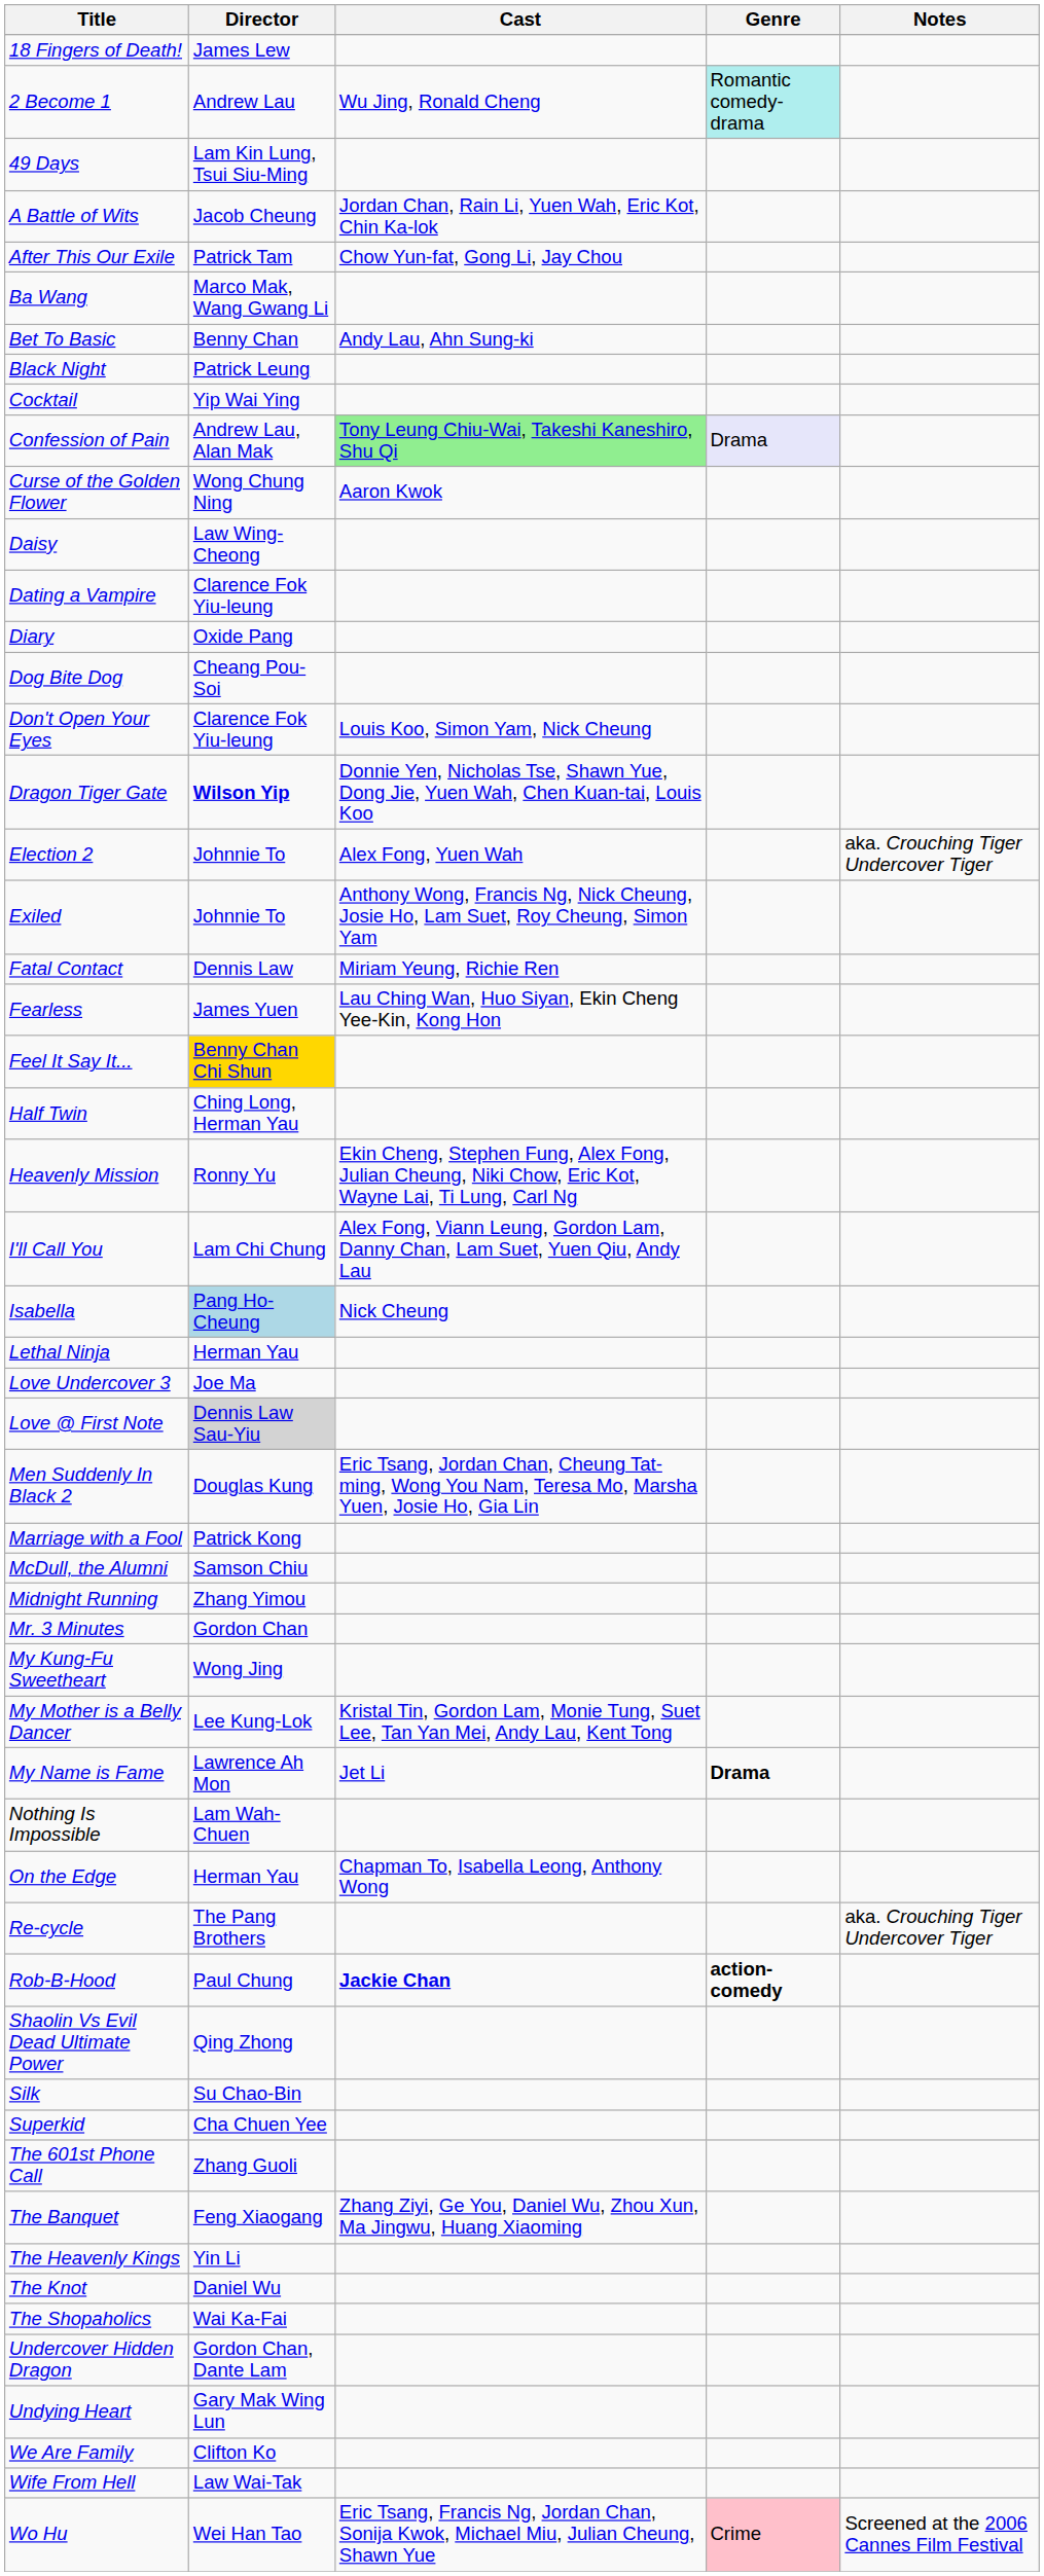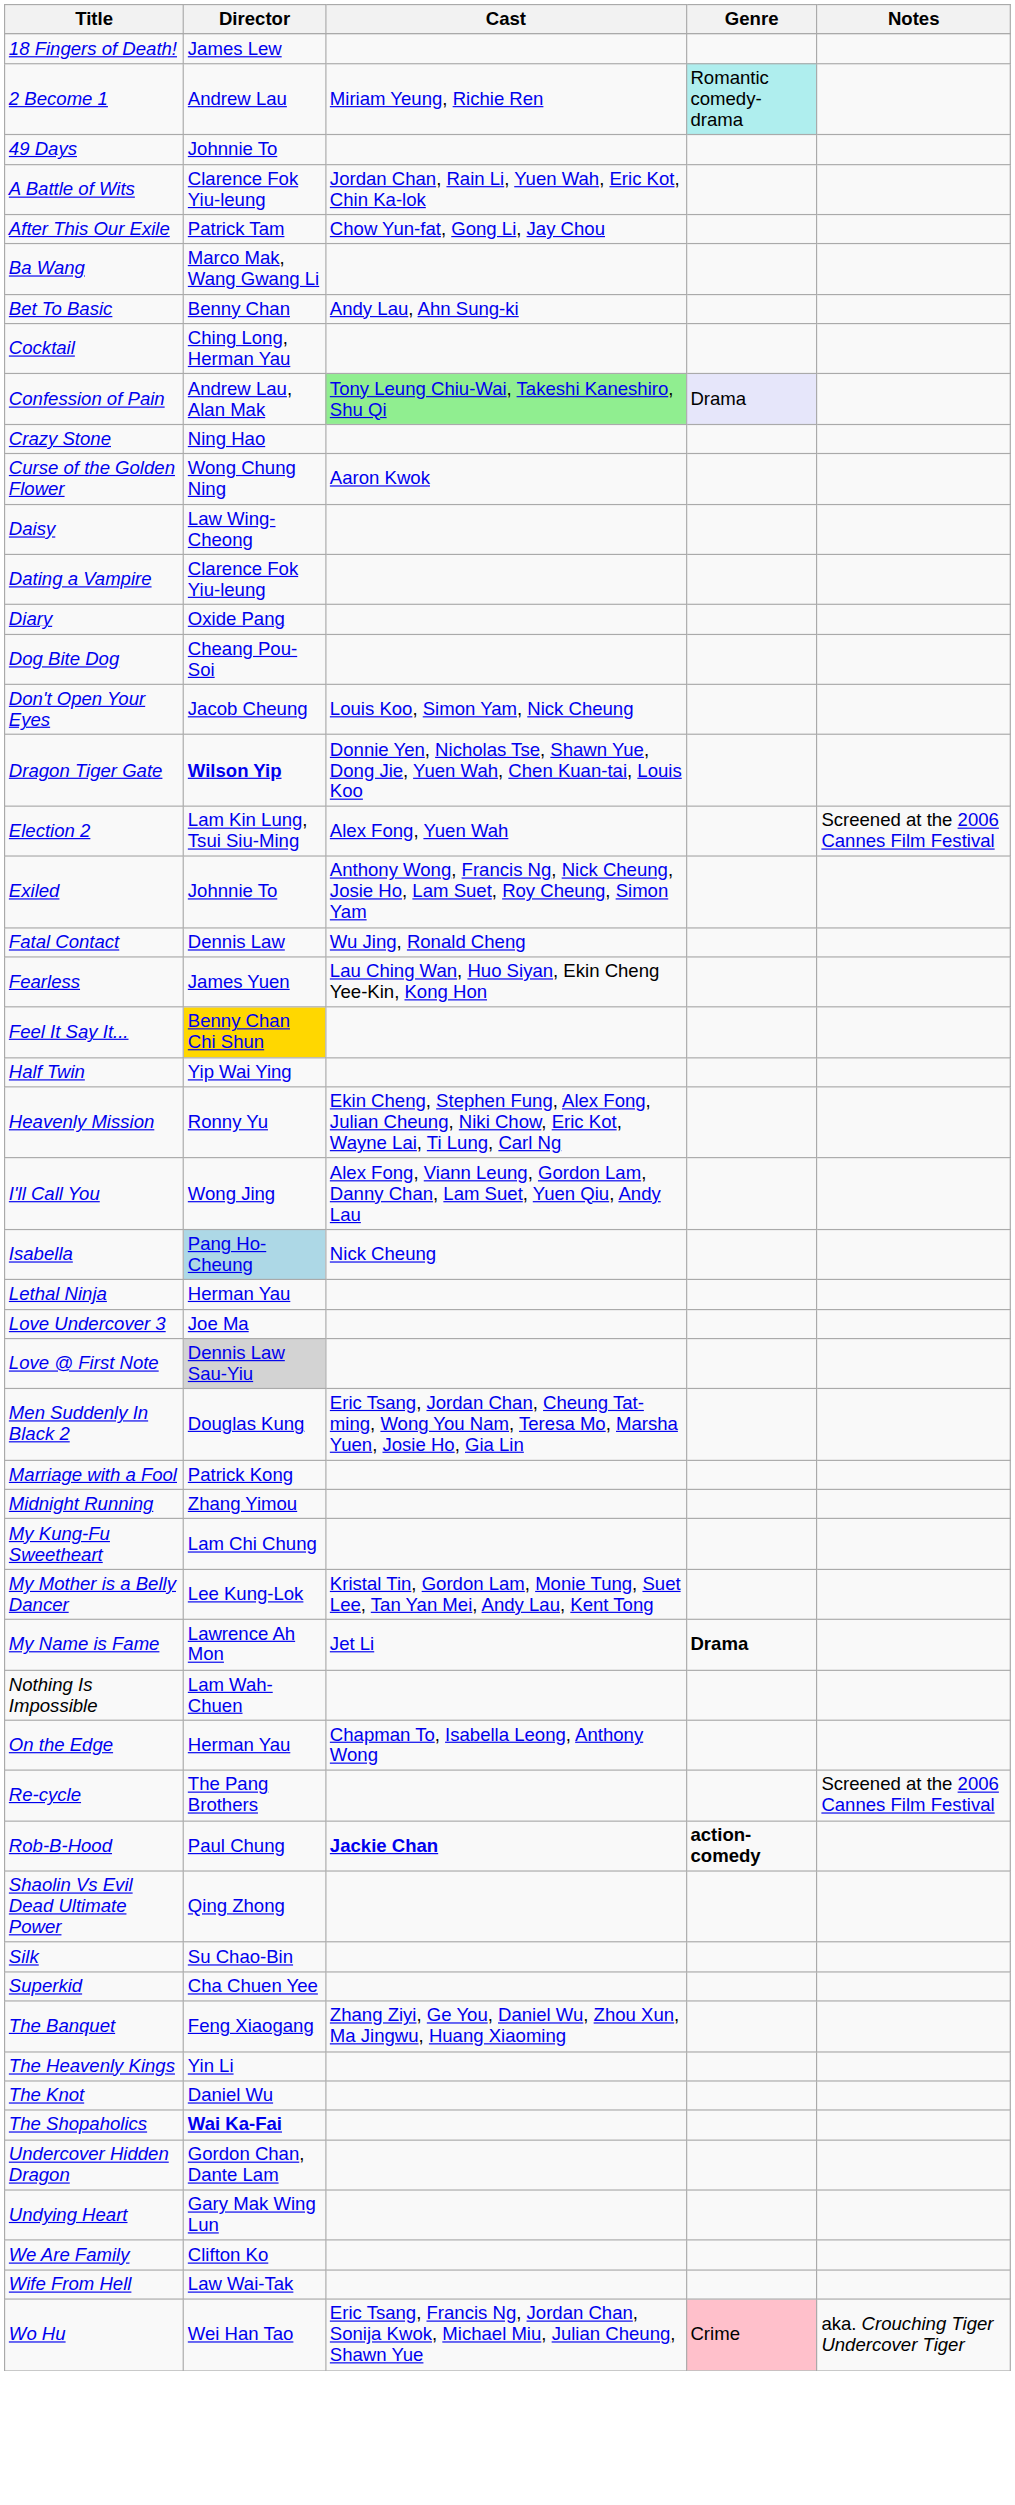 <table class="wikitable sortable">
 <tr>
 <th>Title</th>
 <th>Director</th>
 <th>Cast</th>
 <th>Genre</th>
 <th>Notes</th>
 </tr>
 <tr>
 </tr>
 <tr>
 <td><em><a href='#'>18 Fingers of Death!</a></em></td>
 <td><a href='#'>James Lew</a></td>
 <td></td>
 <td></td>
 <td></td>
 </tr>
 <tr>
 <td><em><a href='#'>2 Become 1</a></em></td>
 <td><a href='#'>Andrew Lau</a></td>
-<td><a href='#'>Wu Jing</a>, <a href='#'>Ronald Cheng</a></td>
+<td><a href='#'>Miriam Yeung</a>, <a href='#'>Richie Ren</a></td>
 <td style="background: paleturquoise;">Romantic comedy-drama</td>
 <td></td>
 </tr>
 <tr>
 <td><em><a href='#'>49 Days</a></em></td>
-<td><a href='#'>Lam Kin Lung</a>, <a href='#'>Tsui Siu-Ming</a></td>
+<td><a href='#'>Johnnie To</a></td>
 <td></td>
 <td></td>
 <td></td>
 </tr>
 <tr>
 <td><em><a href='#'>A Battle of Wits</a></em></td>
-<td><a href='#'>Jacob Cheung</a></td>
+<td><a href='#'>Clarence Fok Yiu-leung</a></td>
 <td><a href='#'>Jordan Chan</a>, <a href='#'>Rain Li</a>, <a href='#'>Yuen Wah</a>, <a href='#'>Eric Kot</a>, <a href='#'>Chin Ka-lok</a></td>
 <td></td>
 <td></td>
 </tr>
 <tr>
 <td><em><a href='#'>After This Our Exile</a></em></td>
 <td><a href='#'>Patrick Tam</a></td>
 <td><a href='#'>Chow Yun-fat</a>, <a href='#'>Gong Li</a>, <a href='#'>Jay Chou</a></td>
 <td></td>
 <td></td>
 </tr>
 <tr>
 <td><em><a href='#'>Ba Wang</a></em></td>
 <td><a href='#'>Marco Mak</a>, <a href='#'>Wang Gwang Li</a></td>
 <td></td>
 <td></td>
 <td></td>
 </tr>
 <tr>
 <td><em><a href='#'>Bet To Basic</a></em></td>
 <td><a href='#'>Benny Chan</a></td>
 <td><a href='#'>Andy Lau</a>, <a href='#'>Ahn Sung-ki</a></td>
 <td></td>
 <td></td>
 </tr>
 <tr>
-<td><em><a href='#'>Black Night</a></em></td>
-<td><a href='#'>Patrick Leung</a></td>
-<td></td>
-<td></td>
-<td></td>
-</tr>
-<tr>
 <td><em><a href='#'>Cocktail</a></em></td>
-<td><a href='#'>Yip Wai Ying</a></td>
+<td><a href='#'>Ching Long</a>, <a href='#'>Herman Yau</a></td>
 <td></td>
 <td></td>
 <td></td>
 </tr>
 <tr>
 <td><em><a href='#'>Confession of Pain</a></em></td>
 <td><a href='#'>Andrew Lau</a>, <a href='#'>Alan Mak</a></td>
 <td style="background: lightgreen;"><a href='#'>Tony Leung Chiu-Wai</a>, <a href='#'>Takeshi Kaneshiro</a>, <a href='#'>Shu Qi</a></td>
 <td style="background: lavender;">Drama</td>
+<td></td>
+</tr>
+<tr>
+<td><em><a href='#'>Crazy Stone</a></em></td>
+<td><a href='#'>Ning Hao</a></td>
+<td></td>
+<td></td>
 <td></td>
 </tr>
 <tr>
 <td><em><a href='#'>Curse of the Golden Flower</a></em></td>
 <td><a href='#'>Wong Chung Ning</a></td>
 <td><a href='#'>Aaron Kwok</a></td>
 <td></td>
 <td></td>
 </tr>
 <tr>
 <td><em><a href='#'>Daisy</a></em></td>
 <td><a href='#'>Law Wing-Cheong</a></td>
 <td></td>
 <td></td>
 <td></td>
 </tr>
 <tr>
 <td><em><a href='#'>Dating a Vampire</a></em></td>
 <td><a href='#'>Clarence Fok Yiu-leung</a></td>
 <td></td>
 <td></td>
 <td></td>
 </tr>
 <tr>
 <td><em><a href='#'>Diary</a></em></td>
 <td><a href='#'>Oxide Pang</a></td>
 <td></td>
 <td></td>
 <td></td>
 </tr>
 <tr>
 <td><em><a href='#'>Dog Bite Dog</a></em></td>
 <td><a href='#'>Cheang Pou-Soi</a></td>
 <td></td>
 <td></td>
 <td></td>
 </tr>
 <tr>
 <td><em><a href='#'>Don't Open Your Eyes</a></em></td>
-<td><a href='#'>Clarence Fok Yiu-leung</a></td>
+<td><a href='#'>Jacob Cheung</a></td>
 <td><a href='#'>Louis Koo</a>, <a href='#'>Simon Yam</a>, <a href='#'>Nick Cheung</a></td>
 <td></td>
 <td></td>
 </tr>
 <tr>
 <td><em><a href='#'>Dragon Tiger Gate</a></em></td>
 <td><strong><a href='#'>Wilson Yip</a></strong></td>
 <td><a href='#'>Donnie Yen</a>, <a href='#'>Nicholas Tse</a>, <a href='#'>Shawn Yue</a>, <a href='#'>Dong Jie</a>, <a href='#'>Yuen Wah</a>, <a href='#'>Chen Kuan-tai</a>, <a href='#'>Louis Koo</a></td>
 <td></td>
 <td></td>
 </tr>
 <tr>
 <td><em><a href='#'>Election 2</a></em></td>
-<td><a href='#'>Johnnie To</a></td>
+<td><a href='#'>Lam Kin Lung</a>, <a href='#'>Tsui Siu-Ming</a></td>
 <td><a href='#'>Alex Fong</a>, <a href='#'>Yuen Wah</a></td>
 <td></td>
-<td>aka. <em>Crouching Tiger Undercover Tiger</em></td>
+<td>Screened at the <a href='#'>2006 Cannes Film Festival</a></td>
 </tr>
 <tr>
 <td><em><a href='#'>Exiled</a></em></td>
 <td><a href='#'>Johnnie To</a></td>
 <td><a href='#'>Anthony Wong</a>, <a href='#'>Francis Ng</a>, <a href='#'>Nick Cheung</a>, <a href='#'>Josie Ho</a>, <a href='#'>Lam Suet</a>, <a href='#'>Roy Cheung</a>, <a href='#'>Simon Yam</a></td>
 <td></td>
 <td></td>
 </tr>
 <tr>
 <td><em><a href='#'>Fatal Contact</a></em></td>
 <td><a href='#'>Dennis Law</a></td>
-<td><a href='#'>Miriam Yeung</a>, <a href='#'>Richie Ren</a></td>
+<td><a href='#'>Wu Jing</a>, <a href='#'>Ronald Cheng</a></td>
 <td></td>
 <td></td>
 </tr>
 <tr>
 <td><em><a href='#'>Fearless</a></em></td>
 <td><a href='#'>James Yuen</a></td>
 <td><a href='#'>Lau Ching Wan</a>, <a href='#'>Huo Siyan</a>, Ekin Cheng Yee-Kin, <a href='#'>Kong Hon</a></td>
 <td></td>
 <td></td>
 </tr>
 <tr>
 <td><em><a href='#'>Feel It Say It...</a></em></td>
 <td style="background: gold;"><a href='#'>Benny Chan Chi Shun</a></td>
 <td></td>
 <td></td>
 <td></td>
 </tr>
 <tr>
 <td><em><a href='#'>Half Twin</a></em></td>
-<td><a href='#'>Ching Long</a>, <a href='#'>Herman Yau</a></td>
+<td><a href='#'>Yip Wai Ying</a></td>
 <td></td>
 <td></td>
 <td></td>
 </tr>
 <tr>
 <td><em><a href='#'>Heavenly Mission</a></em></td>
 <td><a href='#'>Ronny Yu</a></td>
 <td><a href='#'>Ekin Cheng</a>, <a href='#'>Stephen Fung</a>, <a href='#'>Alex Fong</a>, <a href='#'>Julian Cheung</a>, <a href='#'>Niki Chow</a>, <a href='#'>Eric Kot</a>, <a href='#'>Wayne Lai</a>, <a href='#'>Ti Lung</a>, <a href='#'>Carl Ng</a></td>
 <td></td>
 <td></td>
 </tr>
 <tr>
 <td><em><a href='#'>I'll Call You</a></em></td>
-<td><a href='#'>Lam Chi Chung</a></td>
+<td><a href='#'>Wong Jing</a></td>
 <td><a href='#'>Alex Fong</a>, <a href='#'>Viann Leung</a>, <a href='#'>Gordon Lam</a>, <a href='#'>Danny Chan</a>, <a href='#'>Lam Suet</a>, <a href='#'>Yuen Qiu</a>, <a href='#'>Andy Lau</a></td>
 <td></td>
 <td></td>
 </tr>
 <tr>
 <td><em><a href='#'>Isabella</a></em></td>
 <td style="background: lightblue;"><a href='#'>Pang Ho-Cheung</a></td>
 <td><a href='#'>Nick Cheung</a></td>
 <td></td>
 <td></td>
 </tr>
 <tr>
 <td><em><a href='#'>Lethal Ninja</a></em></td>
 <td><a href='#'>Herman Yau</a></td>
 <td></td>
 <td></td>
 <td></td>
 </tr>
 <tr>
 <td><em><a href='#'>Love Undercover 3</a></em></td>
 <td><a href='#'>Joe Ma</a></td>
 <td></td>
 <td></td>
 <td></td>
 </tr>
 <tr>
 <td><em><a href='#'>Love @ First Note</a></em></td>
 <td style="background: lightgrey;"><a href='#'>Dennis Law Sau-Yiu</a></td>
 <td></td>
 <td></td>
 <td></td>
 </tr>
 <tr>
 <td><em><a href='#'>Men Suddenly In Black 2</a></em></td>
 <td><a href='#'>Douglas Kung</a></td>
 <td><a href='#'>Eric Tsang</a>, <a href='#'>Jordan Chan</a>, <a href='#'>Cheung Tat-ming</a>, <a href='#'>Wong You Nam</a>, <a href='#'>Teresa Mo</a>, <a href='#'>Marsha Yuen</a>, <a href='#'>Josie Ho</a>, <a href='#'>Gia Lin</a></td>
 <td></td>
 <td></td>
 </tr>
 <tr>
 <td><em><a href='#'>Marriage with a Fool</a></em></td>
 <td><a href='#'>Patrick Kong</a></td>
 <td></td>
 <td></td>
 <td></td>
 </tr>
 <tr>
-<td><em><a href='#'>McDull, the Alumni</a></em></td>
-<td><a href='#'>Samson Chiu</a></td>
-<td></td>
-<td></td>
-<td></td>
-</tr>
-<tr>
 <td><em><a href='#'>Midnight Running</a></em></td>
 <td><a href='#'>Zhang Yimou</a></td>
 <td></td>
 <td></td>
 <td></td>
 </tr>
 <tr>
-<td><em><a href='#'>Mr. 3 Minutes</a></em></td>
-<td><a href='#'>Gordon Chan</a></td>
-<td></td>
-<td></td>
-<td></td>
-</tr>
-<tr>
 <td><em><a href='#'>My Kung-Fu Sweetheart</a></em></td>
-<td><a href='#'>Wong Jing</a></td>
+<td><a href='#'>Lam Chi Chung</a></td>
 <td></td>
 <td></td>
 <td></td>
 </tr>
 <tr>
 <td><em><a href='#'>My Mother is a Belly Dancer</a></em></td>
 <td><a href='#'>Lee Kung-Lok</a></td>
 <td><a href='#'>Kristal Tin</a>, <a href='#'>Gordon Lam</a>, <a href='#'>Monie Tung</a>, <a href='#'>Suet Lee</a>, <a href='#'>Tan Yan Mei</a>, <a href='#'>Andy Lau</a>, <a href='#'>Kent Tong</a></td>
 <td></td>
 <td></td>
 </tr>
 <tr>
 <td><em><a href='#'>My Name is Fame</a></em></td>
 <td><a href='#'>Lawrence Ah Mon</a></td>
 <td><a href='#'>Jet Li</a></td>
 <td><strong>Drama</strong></td>
 <td></td>
 </tr>
 <tr>
 <td><em>Nothing Is Impossible</em></td>
 <td><a href='#'>Lam Wah-Chuen</a></td>
 <td></td>
 <td></td>
 <td></td>
 </tr>
 <tr>
 <td><em><a href='#'>On the Edge</a></em></td>
 <td><a href='#'>Herman Yau</a></td>
 <td><a href='#'>Chapman To</a>, <a href='#'>Isabella Leong</a>, <a href='#'>Anthony Wong</a></td>
 <td></td>
 <td></td>
 </tr>
 <tr>
 <td><em><a href='#'>Re-cycle</a></em></td>
 <td><a href='#'>The Pang Brothers</a></td>
 <td></td>
 <td></td>
-<td>aka. <em>Crouching Tiger Undercover Tiger</em></td>
+<td>Screened at the <a href='#'>2006 Cannes Film Festival</a></td>
 </tr>
 <tr>
 <td><em><a href='#'>Rob-B-Hood</a></em></td>
 <td><a href='#'>Paul Chung</a></td>
 <td><strong><a href='#'>Jackie Chan</a></strong></td>
 <td><strong>action-comedy</strong></td>
 <td></td>
 </tr>
 <tr>
 <td><em><a href='#'>Shaolin Vs Evil Dead Ultimate Power</a></em></td>
 <td><a href='#'>Qing Zhong</a></td>
 <td></td>
 <td></td>
 <td></td>
 </tr>
 <tr>
 <td><em><a href='#'>Silk</a></em></td>
 <td><a href='#'>Su Chao-Bin</a></td>
 <td></td>
 <td></td>
 <td></td>
 </tr>
 <tr>
 <td><em><a href='#'>Superkid</a></em></td>
 <td><a href='#'>Cha Chuen Yee</a></td>
 <td></td>
 <td></td>
 <td></td>
 </tr>
 <tr>
-<td><em><a href='#'>The 601st Phone Call</a></em></td>
-<td><a href='#'>Zhang Guoli</a></td>
-<td></td>
-<td></td>
-<td></td>
-</tr>
-<tr>
 <td><em><a href='#'>The Banquet</a></em></td>
 <td><a href='#'>Feng Xiaogang</a></td>
 <td><a href='#'>Zhang Ziyi</a>, <a href='#'>Ge You</a>, <a href='#'>Daniel Wu</a>, <a href='#'>Zhou Xun</a>, <a href='#'>Ma Jingwu</a>, <a href='#'>Huang Xiaoming</a></td>
 <td></td>
 <td></td>
 </tr>
 <tr>
 <td><em><a href='#'>The Heavenly Kings</a></em></td>
 <td><a href='#'>Yin Li</a></td>
 <td></td>
 <td></td>
 <td></td>
 </tr>
 <tr>
 <td><em><a href='#'>The Knot</a></em></td>
 <td><a href='#'>Daniel Wu</a></td>
 <td></td>
 <td></td>
 <td></td>
 </tr>
 <tr>
 <td><em><a href='#'>The Shopaholics</a></em></td>
-<td><a href='#'>Wai Ka-Fai</a></td>
+<td><strong><a href='#'>Wai Ka-Fai</a></strong></td>
 <td></td>
 <td></td>
 <td></td>
 </tr>
 <tr>
 <td><em><a href='#'>Undercover Hidden Dragon</a></em></td>
 <td><a href='#'>Gordon Chan</a>, <a href='#'>Dante Lam</a></td>
 <td></td>
 <td></td>
 <td></td>
 </tr>
 <tr>
 <td><em><a href='#'>Undying Heart</a></em></td>
 <td><a href='#'>Gary Mak Wing Lun</a></td>
 <td></td>
 <td></td>
 <td></td>
 </tr>
 <tr>
 <td><em><a href='#'>We Are Family</a></em></td>
 <td><a href='#'>Clifton Ko</a></td>
 <td></td>
 <td></td>
 <td></td>
 </tr>
 <tr>
 <td><em><a href='#'>Wife From Hell</a></em></td>
 <td><a href='#'>Law Wai-Tak</a></td>
 <td></td>
 <td></td>
 <td></td>
 </tr>
 <tr>
 <td><em><a href='#'>Wo Hu</a></em></td>
 <td><a href='#'>Wei Han Tao</a></td>
 <td><a href='#'>Eric Tsang</a>, <a href='#'>Francis Ng</a>, <a href='#'>Jordan Chan</a>, <a href='#'>Sonija Kwok</a>, <a href='#'>Michael Miu</a>, <a href='#'>Julian Cheung</a>, <a href='#'>Shawn Yue</a></td>
 <td style="background: pink;">Crime</td>
-<td>Screened at the <a href='#'>2006 Cannes Film Festival</a></td>
+<td>aka. <em>Crouching Tiger Undercover Tiger</em></td>
 </tr>
 </table>
